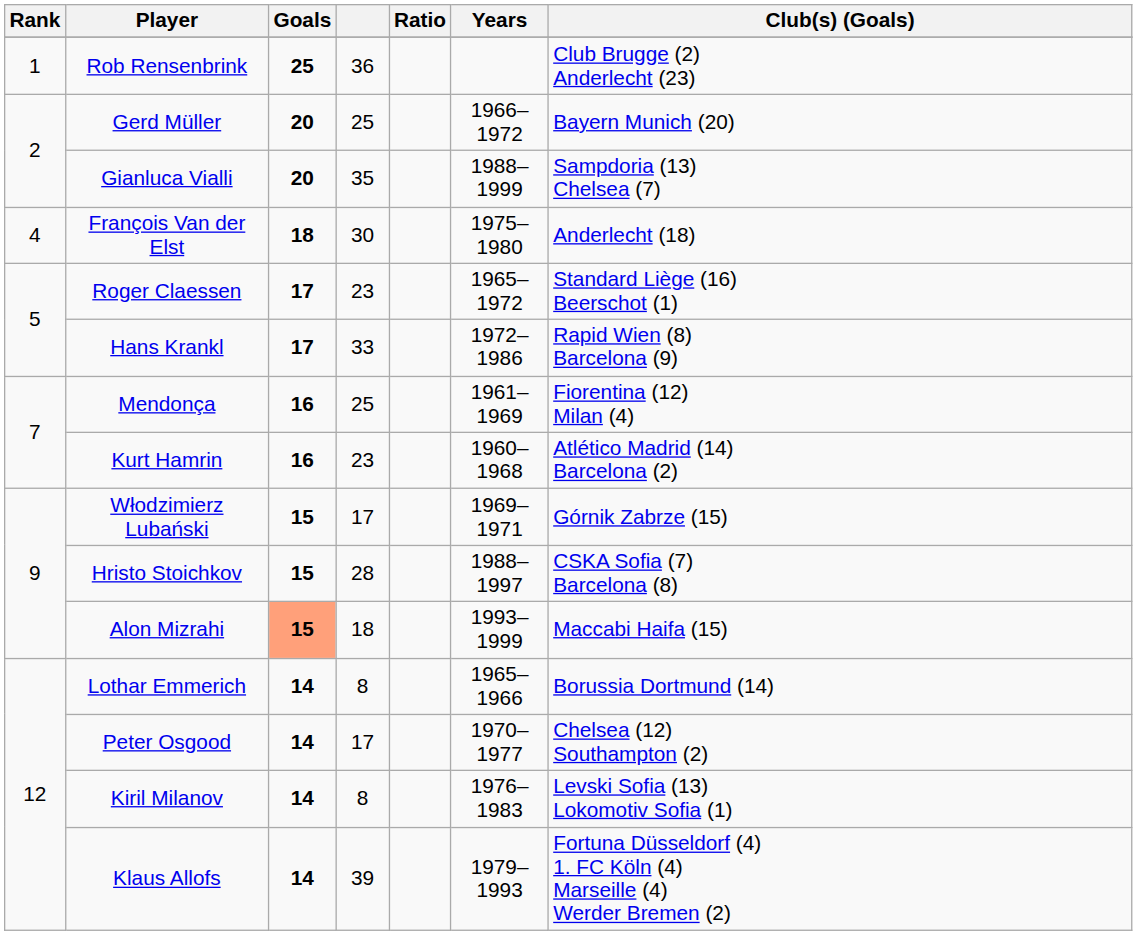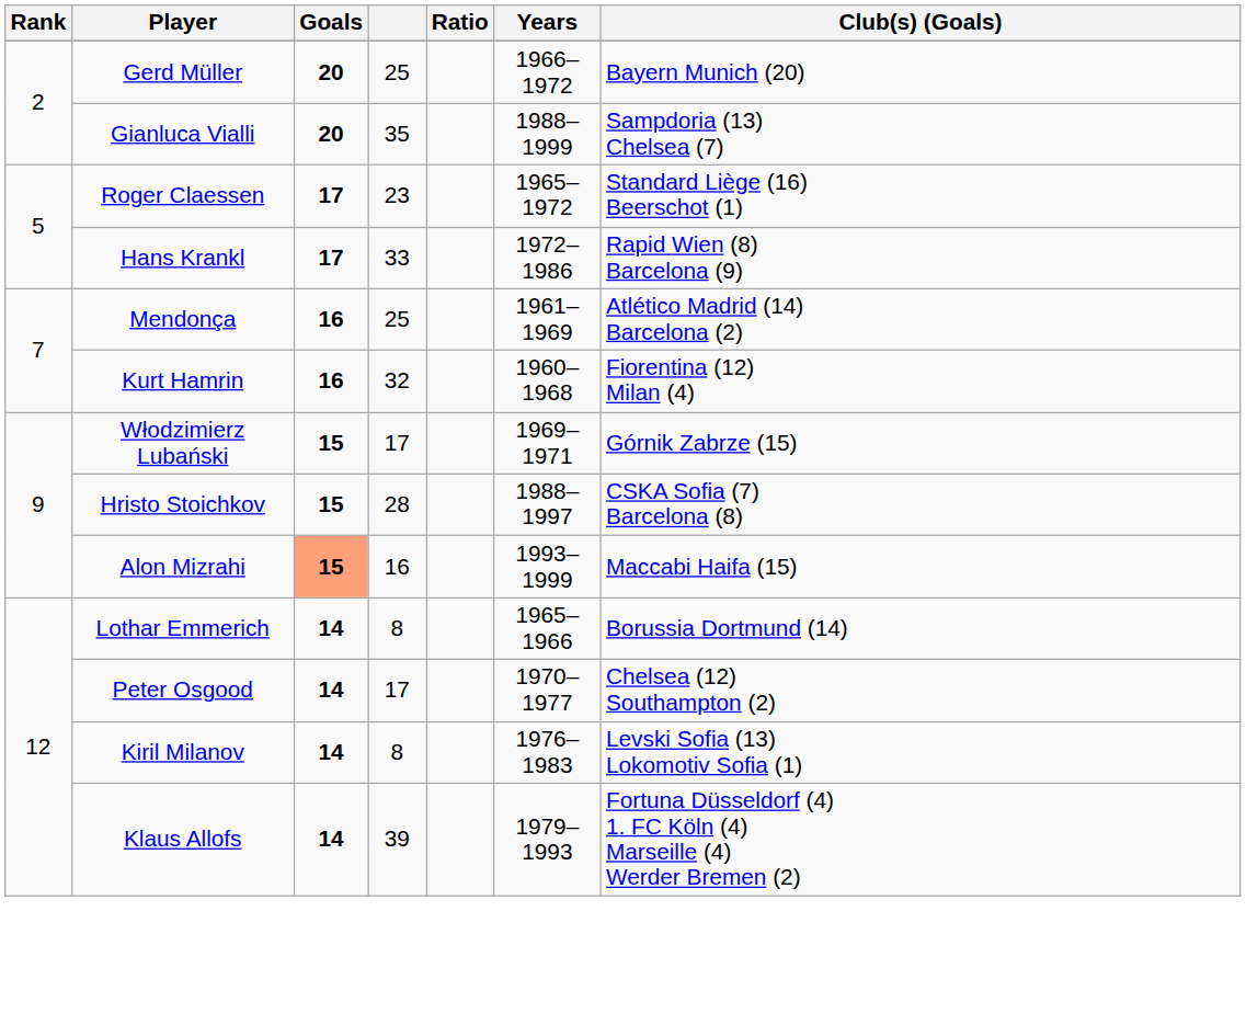 <table class="wikitable sortable" style="text-align:center;">
 <tr>
 <th width="3px">Rank</th>
 <th width="155px">Player</th>
 <th width="35px">Goals</th>
 <th width="35px"></th>
 <th width="35px">Ratio</th>
 <th width="70px">Years</th>
 <th width="475px">Club(s) (Goals)</th>
 </tr>
 <tr ---->
-</tr>
-<tr>
-<td>1</td>
-<td> <a href='#'>Rob Rensenbrink</a></td>
-<td align=center><strong>25</strong></td>
-<td align=center>36</td>
-<td align=center></td>
-<td align=center></td>
-<td style="text-align:left;"><a href='#'>Club Brugge</a> (2)<br><a href='#'>Anderlecht</a> (23)</td>
 </tr>
 <tr>
 <td rowspan="2">2</td>
 <td> <a href='#'>Gerd Müller</a></td>
 <td align=center><strong>20</strong></td>
 <td align=center>25</td>
 <td align=center></td>
 <td align=center>1966–1972</td>
 <td style="text-align:left;"><a href='#'>Bayern Munich</a> (20)</td>
 </tr>
 <tr>
 <td> <a href='#'>Gianluca Vialli</a></td>
 <td align=center><strong>20</strong></td>
 <td align=center>35</td>
 <td align=center></td>
 <td align=center>1988–1999</td>
 <td style="text-align:left;"><a href='#'>Sampdoria</a> (13)<br><a href='#'>Chelsea</a> (7)</td>
-</tr>
-<tr>
-<td>4</td>
-<td> <a href='#'>François Van der Elst</a></td>
-<td align=center><strong>18</strong></td>
-<td align=center>30</td>
-<td align=center></td>
-<td align=center>1975–1980</td>
-<td style="text-align:left;"><a href='#'>Anderlecht</a> (18)</td>
 </tr>
 <tr>
 <td rowspan="2">5</td>
 <td> <a href='#'>Roger Claessen</a></td>
 <td align=center><strong>17</strong></td>
 <td align=center>23</td>
 <td align=center></td>
 <td align=center>1965–1972</td>
 <td style="text-align:left;"><a href='#'>Standard Liège</a> (16)<br><a href='#'>Beerschot</a> (1)</td>
 </tr>
 <tr>
 <td> <a href='#'>Hans Krankl</a></td>
 <td align=center><strong>17</strong></td>
 <td align=center>33</td>
 <td align=center></td>
 <td align=center>1972–1986</td>
 <td style="text-align:left;"><a href='#'>Rapid Wien</a> (8)<br><a href='#'>Barcelona</a> (9)</td>
 </tr>
 <tr>
 <td rowspan="2">7</td>
 <td> <a href='#'>Mendonça</a></td>
 <td align=center><strong>16</strong></td>
 <td align=center>25</td>
 <td align=center></td>
 <td align=center>1961–1969</td>
-<td style="text-align:left;"><a href='#'>Fiorentina</a> (12)<br><a href='#'>Milan</a> (4)</td>
+<td style="text-align:left;"><a href='#'>Atlético Madrid</a> (14)<br><a href='#'>Barcelona</a> (2)</td>
 </tr>
 <tr>
 <td> <a href='#'>Kurt Hamrin</a></td>
 <td align=center><strong>16</strong></td>
-<td align=center>23</td>
+<td align=center>32</td>
 <td align=center></td>
 <td align=center>1960–1968</td>
-<td style="text-align:left;"><a href='#'>Atlético Madrid</a> (14)<br><a href='#'>Barcelona</a> (2)</td>
+<td style="text-align:left;"><a href='#'>Fiorentina</a> (12)<br><a href='#'>Milan</a> (4)</td>
 </tr>
 <tr>
 <td rowspan="3">9</td>
 <td> <a href='#'>Włodzimierz Lubański</a></td>
 <td align=center><strong>15</strong></td>
 <td align=center>17</td>
 <td align=center></td>
 <td align=center>1969–1971</td>
 <td style="text-align:left;"><a href='#'>Górnik Zabrze</a> (15)</td>
 </tr>
 <tr>
 <td> <a href='#'>Hristo Stoichkov</a></td>
 <td align=center><strong>15</strong></td>
 <td align=center>28</td>
 <td align=center></td>
 <td align=center>1988–1997</td>
 <td style="text-align:left;"><a href='#'>CSKA Sofia</a> (7)<br><a href='#'>Barcelona</a> (8)</td>
 </tr>
 <tr>
 <td> <a href='#'>Alon Mizrahi</a></td>
 <td align=center style="background: lightsalmon;"><strong>15</strong></td>
-<td align=center>18</td>
+<td align=center>16</td>
 <td align=center></td>
 <td align=center>1993–1999</td>
 <td style="text-align:left;"><a href='#'>Maccabi Haifa</a> (15)</td>
 </tr>
 <tr>
 <td rowspan="4">12</td>
 <td> <a href='#'>Lothar Emmerich</a></td>
 <td align=center><strong>14</strong></td>
 <td align=center>8</td>
 <td align=center></td>
 <td align=center>1965–1966</td>
 <td style="text-align:left;"><a href='#'>Borussia Dortmund</a> (14)</td>
 </tr>
 <tr>
 <td> <a href='#'>Peter Osgood</a></td>
 <td align=center><strong>14</strong></td>
 <td align=center>17</td>
 <td align=center></td>
 <td align=center>1970–1977</td>
 <td style="text-align:left;"><a href='#'>Chelsea</a> (12)<br><a href='#'>Southampton</a> (2)</td>
 </tr>
 <tr>
 <td> <a href='#'>Kiril Milanov</a></td>
 <td align=center><strong>14</strong></td>
 <td align=center>8</td>
 <td align=center></td>
 <td align=center>1976–1983</td>
 <td style="text-align:left;"><a href='#'>Levski Sofia</a> (13)<br><a href='#'>Lokomotiv Sofia</a> (1)</td>
 </tr>
 <tr>
 <td> <a href='#'>Klaus Allofs</a></td>
 <td align=center><strong>14</strong></td>
 <td align=center>39</td>
 <td align=center></td>
 <td align=center>1979–1993</td>
 <td style="text-align:left;"><a href='#'>Fortuna Düsseldorf</a> (4)<br><a href='#'>1. FC Köln</a> (4)<br><a href='#'>Marseille</a> (4)<br><a href='#'>Werder Bremen</a> (2)</td>
 </tr>
 </table>
